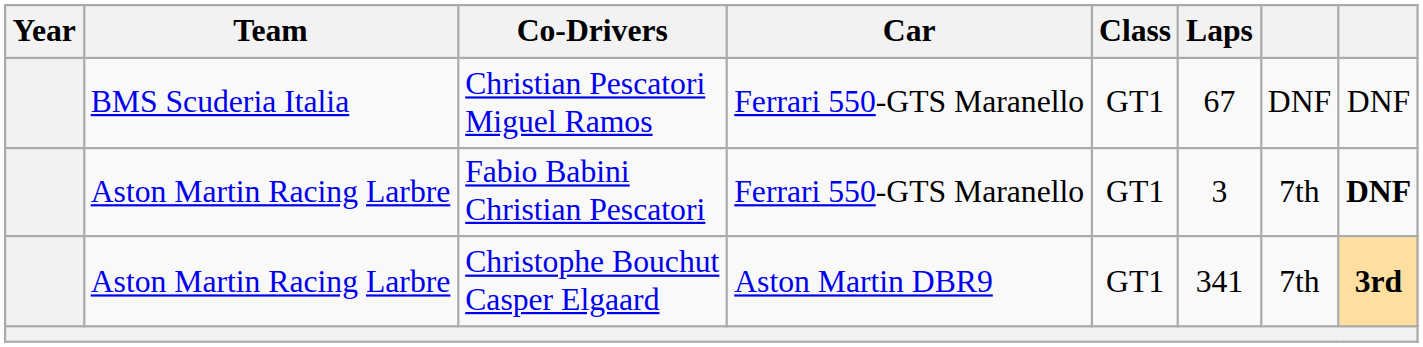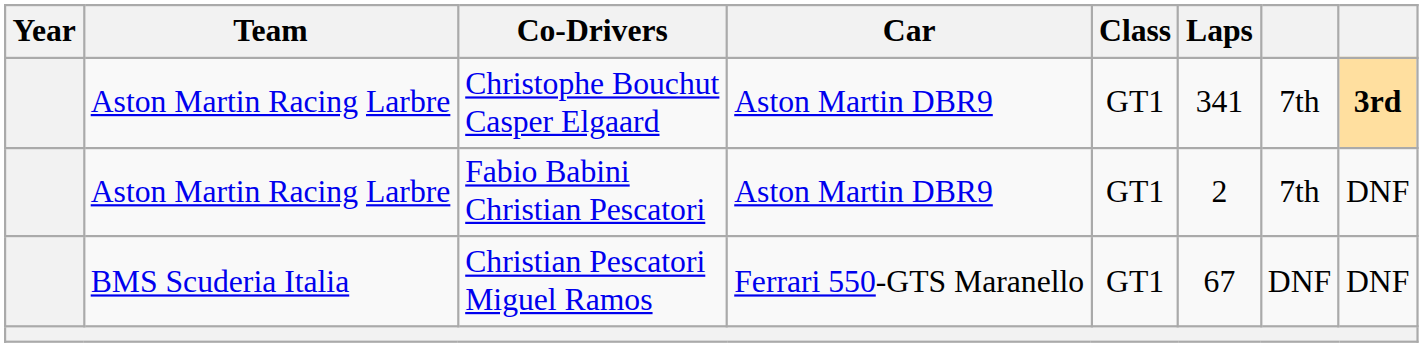 <table class="wikitable" style="text-align:center; font-size:90%">
 <tr>
 <th>Year</th>
 <th>Team</th>
 <th>Co-Drivers</th>
 <th>Car</th>
 <th>Class</th>
 <th>Laps</th>
 <th></th>
 <th></th>
 </tr>
 <tr>
 <th></th>
+<td align="left"> <a href='#'>Aston Martin Racing</a> <a href='#'>Larbre</a></td>
+<td align="left"> <a href='#'>Christophe Bouchut</a><br> <a href='#'>Casper Elgaard</a></td>
+<td align="left"><a href='#'>Aston Martin DBR9</a></td>
+<td>GT1</td>
+<td>341</td>
+<td>7th</td>
+<td style="background:#FFDF9F;"><strong>3rd</strong></td>
+</tr>
+<tr>
+<th></th>
+<td align="left"> <a href='#'>Aston Martin Racing</a> <a href='#'>Larbre</a></td>
+<td align="left"> <a href='#'>Fabio Babini</a><br> <a href='#'>Christian Pescatori</a></td>
+<td align="left"><a href='#'>Aston Martin DBR9</a></td>
+<td>GT1</td>
+<td>2</td>
+<td>7th</td>
+<td>DNF</td>
+</tr>
+<tr>
+<th></th>
 <td align="left"> <a href='#'>BMS Scuderia Italia</a></td>
 <td align="left"> <a href='#'>Christian Pescatori</a><br> <a href='#'>Miguel Ramos</a></td>
 <td align="left"><a href='#'>Ferrari 550</a>-GTS Maranello</td>
 <td>GT1</td>
 <td>67</td>
 <td>DNF</td>
 <td>DNF</td>
 </tr>
 <tr>
-<th></th>
-<td align="left"> <a href='#'>Aston Martin Racing</a> <a href='#'>Larbre</a></td>
-<td align="left"> <a href='#'>Fabio Babini</a><br> <a href='#'>Christian Pescatori</a></td>
-<td align="left"><a href='#'>Ferrari 550</a>-GTS Maranello</td>
-<td>GT1</td>
-<td>3</td>
-<td>7th</td>
-<td><strong>DNF</strong></td>
-</tr>
-<tr>
-<th></th>
-<td align="left"> <a href='#'>Aston Martin Racing</a> <a href='#'>Larbre</a></td>
-<td align="left"> <a href='#'>Christophe Bouchut</a><br> <a href='#'>Casper Elgaard</a></td>
-<td align="left"><a href='#'>Aston Martin DBR9</a></td>
-<td>GT1</td>
-<td>341</td>
-<td>7th</td>
-<td style="background:#FFDF9F;"><strong>3rd</strong></td>
-</tr>
-<tr>
 <th colspan="8"></th>
 </tr>
 </table>
